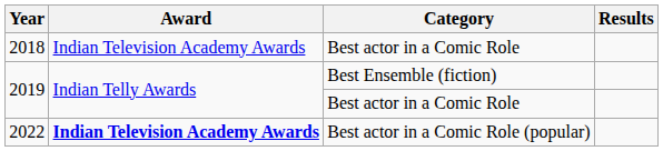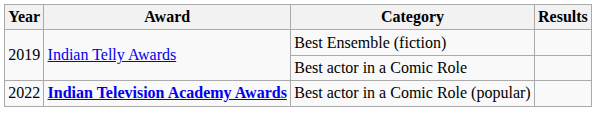 <table class="wikitable">
 <tr>
 <th>Year</th>
 <th>Award</th>
 <th>Category</th>
 <th>Results</th>
-</tr>
-<tr>
-<td>2018</td>
-<td><a href='#'>Indian Television Academy Awards</a></td>
-<td>Best actor in a Comic Role</td>
-<td></td>
 </tr>
 <tr>
 <td rowspan="2">2019</td>
 <td rowspan="2"><a href='#'>Indian Telly Awards</a></td>
 <td>Best Ensemble (fiction)</td>
 <td></td>
 </tr>
 <tr>
 <td>Best actor in a Comic Role</td>
 <td></td>
 </tr>
 <tr>
 <td>2022</td>
 <td><strong><a href='#'>Indian Television Academy Awards</a></strong></td>
 <td>Best actor in a Comic Role (popular)</td>
 <td></td>
 </tr>
 </table>
